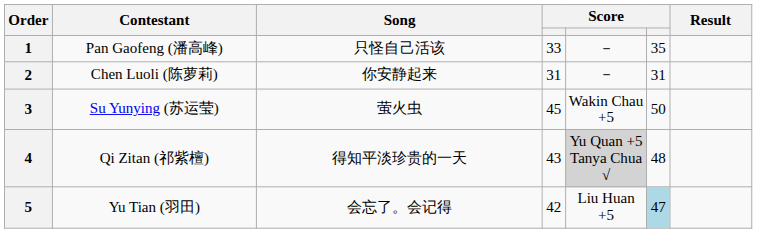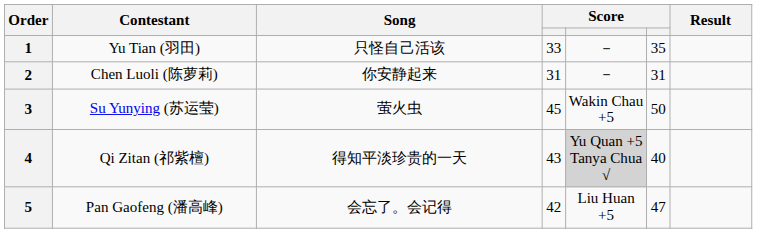 <table class="wikitable" style="width:90%; text-align:center;">
 <tr>
 <th rowspan="2" width="1%"><strong>Order</strong></th>
 <th rowspan="2" width="25%"><strong>Contestant</strong></th>
 <th rowspan="2" width="35%"><strong>Song</strong></th>
 <th colspan="3" width="20%"><strong>Score</strong></th>
 <th rowspan="2" width="10%"><strong>Result</strong></th>
 </tr>
 <tr>
 <th width="1%"></th>
 <th width="10%"></th>
 <th width="1%"></th>
 </tr>
 <tr>
 <th>1</th>
-<td>Pan Gaofeng (潘高峰)</td>
+<td>Yu Tian (羽田)</td>
 <td>只怪自己活该<br></td>
 <td>33</td>
 <td>－</td>
 <td>35</td>
 <td></td>
 </tr>
 <tr>
 <th>2</th>
 <td>Chen Luoli (陈萝莉)</td>
 <td>你安静起来<br></td>
 <td>31</td>
 <td>－</td>
 <td>31</td>
 <td></td>
 </tr>
 <tr>
 <th>3</th>
 <td><a href='#'>Su Yunying</a> (苏运莹)</td>
 <td>萤火虫<br></td>
 <td>45</td>
 <td>Wakin Chau +5</td>
 <td>50</td>
 <td></td>
 </tr>
 <tr>
 <th>4</th>
 <td>Qi Zitan (祁紫檀)</td>
 <td>得知平淡珍贵的一天<br></td>
 <td>43</td>
 <td style="background: lightgrey;">Yu Quan +5<br>Tanya Chua √</td>
-<td>48</td>
+<td>40</td>
 <td></td>
 </tr>
 <tr>
 <th>5</th>
-<td>Yu Tian (羽田)</td>
+<td>Pan Gaofeng (潘高峰)</td>
 <td>会忘了。会记得<br></td>
 <td>42</td>
 <td>Liu Huan +5</td>
-<td style="background: lightblue;">47</td>
+<td>47</td>
 <td></td>
 </tr>
 </table>
